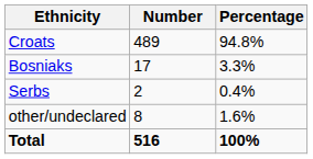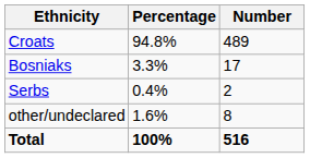 <table class="wikitable">
 <tr>
 <th width="100px">Ethnicity</th>
+<th width="80px">Percentage</th>
 <th width="80px">Number</th>
-<th width="80px">Percentage</th>
 </tr>
 <tr>
 <td><a href='#'>Croats</a></td>
+<td>94.8%</td>
 <td>489</td>
-<td>94.8%</td>
 </tr>
 <tr>
 <td><a href='#'>Bosniaks</a></td>
+<td>3.3%</td>
 <td>17</td>
-<td>3.3%</td>
 </tr>
 <tr>
 <td><a href='#'>Serbs</a></td>
+<td>0.4%</td>
 <td>2</td>
-<td>0.4%</td>
 </tr>
 <tr>
 <td>other/undeclared</td>
+<td>1.6%</td>
 <td>8</td>
-<td>1.6%</td>
 </tr>
 <tr>
 <td><strong>Total</strong></td>
+<td><strong>100%</strong></td>
 <td><strong>516</strong></td>
-<td><strong>100%</strong></td>
 </tr>
 </table>
